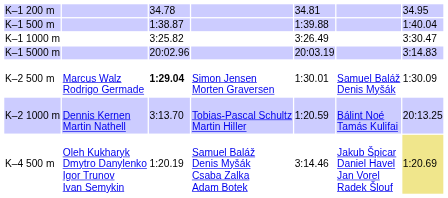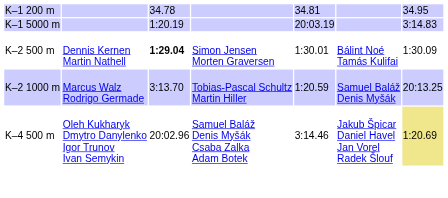 <table>
 <tr bgcolor=ccccff>
 <td>K–1 200 m<br></td>
 <td></td>
 <td>34.78</td>
 <td></td>
 <td>34.81</td>
 <td></td>
 <td>34.95</td>
 </tr>
 <tr bgcolor=ccccff>
-<td>K–1 500 m<br></td>
-<td></td>
-<td>1:38.87</td>
-<td></td>
-<td>1:39.88</td>
-<td></td>
-<td>1:40.04</td>
-</tr>
-<tr>
-<td>K–1 1000 m<br></td>
-<td></td>
-<td>3:25.82</td>
-<td></td>
-<td>3:26.49</td>
-<td></td>
-<td>3:30.47</td>
-</tr>
-<tr bgcolor=ccccff>
 <td>K–1 5000 m<br></td>
 <td></td>
-<td>20:02.96</td>
+<td>1:20.19</td>
 <td></td>
 <td>20:03.19</td>
 <td></td>
 <td>3:14.83</td>
 </tr>
 <tr>
 <td>K–2 500 m<br></td>
-<td><br><a href='#'>Marcus Walz</a><br><a href='#'>Rodrigo Germade</a></td>
+<td><br><a href='#'>Dennis Kernen</a><br><a href='#'>Martin Nathell</a></td>
 <td><strong>1:29.04</strong></td>
 <td><br><a href='#'>Simon Jensen</a><br><a href='#'>Morten Graversen</a></td>
 <td>1:30.01</td>
-<td><br><a href='#'>Samuel Baláž</a><br><a href='#'>Denis Myšák</a></td>
+<td><br><a href='#'>Bálint Noé</a><br><a href='#'>Tamás Kulifai</a></td>
 <td>1:30.09</td>
 </tr>
 <tr bgcolor=ccccff>
 <td>K–2 1000 m<br></td>
-<td><br><a href='#'>Dennis Kernen</a><br><a href='#'>Martin Nathell</a></td>
+<td><br><a href='#'>Marcus Walz</a><br><a href='#'>Rodrigo Germade</a></td>
 <td>3:13.70</td>
 <td><br><a href='#'>Tobias-Pascal Schultz</a><br><a href='#'>Martin Hiller</a></td>
 <td>1:20.59</td>
-<td><br><a href='#'>Bálint Noé</a><br><a href='#'>Tamás Kulifai</a></td>
+<td><br><a href='#'>Samuel Baláž</a><br><a href='#'>Denis Myšák</a></td>
 <td>20:13.25</td>
 </tr>
 <tr>
 <td>K–4 500 m<br></td>
 <td><br><a href='#'>Oleh Kukharyk</a><br><a href='#'>Dmytro Danylenko</a><br><a href='#'>Igor Trunov</a><br><a href='#'>Ivan Semykin</a></td>
-<td>1:20.19</td>
+<td>20:02.96</td>
 <td><br><a href='#'>Samuel Baláž</a><br><a href='#'>Denis Myšák</a><br><a href='#'>Csaba Zalka</a><br><a href='#'>Adam Botek</a></td>
 <td>3:14.46</td>
 <td><br><a href='#'>Jakub Špicar</a><br><a href='#'>Daniel Havel</a><br><a href='#'>Jan Vorel</a><br><a href='#'>Radek Šlouf</a></td>
 <td style="background: khaki;">1:20.69</td>
 </tr>
 </table>
